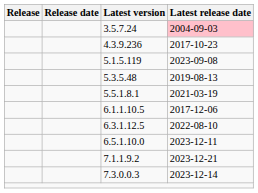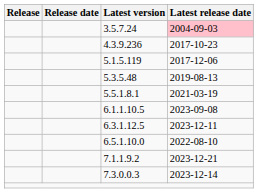 <table class="wikitable">
 <tr>
 <th>Release</th>
 <th>Release date</th>
 <th>Latest version</th>
 <th>Latest release date</th>
 </tr>
 <tr>
 <td></td>
 <td></td>
 <td>3.5.7.24</td>
 <td style="background: pink;">2004-09-03</td>
 </tr>
 <tr>
 <td></td>
 <td></td>
 <td>4.3.9.236</td>
 <td>2017-10-23</td>
 </tr>
 <tr>
 <td></td>
 <td></td>
 <td>5.1.5.119</td>
-<td>2023-09-08</td>
+<td>2017-12-06</td>
 </tr>
 <tr>
 <td></td>
 <td></td>
 <td>5.3.5.48</td>
 <td>2019-08-13</td>
 </tr>
 <tr>
 <td></td>
 <td></td>
 <td>5.5.1.8.1</td>
 <td>2021-03-19</td>
 </tr>
 <tr>
 <td></td>
 <td></td>
 <td>6.1.1.10.5</td>
-<td>2017-12-06</td>
+<td>2023-09-08</td>
 </tr>
 <tr>
 <td></td>
 <td></td>
 <td>6.3.1.12.5</td>
-<td>2022-08-10</td>
+<td>2023-12-11</td>
 </tr>
 <tr>
 <td></td>
 <td></td>
 <td>6.5.1.10.0</td>
-<td>2023-12-11</td>
+<td>2022-08-10</td>
 </tr>
 <tr>
 <td></td>
 <td></td>
 <td>7.1.1.9.2</td>
 <td>2023-12-21</td>
 </tr>
 <tr>
 <td></td>
 <td></td>
 <td>7.3.0.0.3</td>
 <td>2023-12-14</td>
 </tr>
 <tr>
 <td colspan="5"><small></small></td>
 </tr>
 </table>
